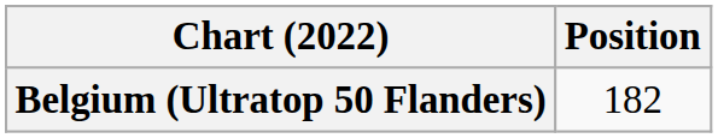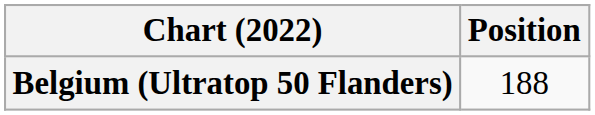 <table class="wikitable plainrowheaders" style="text-align:center">
 <tr>
 <th scope="col">Chart (2022)</th>
 <th scope="col">Position</th>
 </tr>
 <tr>
 <th scope="row">Belgium (Ultratop 50 Flanders)</th>
-<td>182</td>
+<td>188</td>
 </tr>
 </table>
